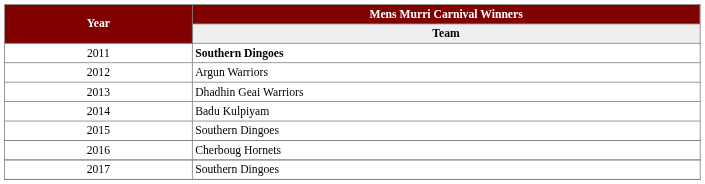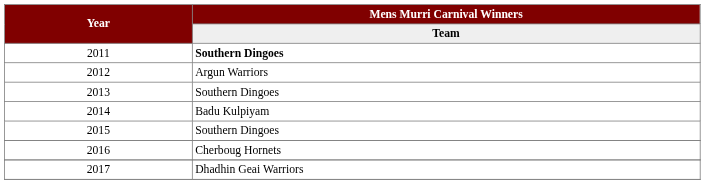 <table border=1 style="border-collapse:collapse; font-size:90%;" cellpadding=3 cellspacing=0 width=68%>
 <tr style="background:#800000; color:white">
 <th rowspan=2 width=10%>Year</th>
 <th rowspan="1">Mens Murri Carnival Winners</th>
 </tr>
 <tr bgcolor=#EFEFEF>
 <th rowspan=1 width=27%!>Team</th>
 </tr>
 <tr align="center" bgcolor=#FFFFFF>
 <td>2011</td>
 <td align=left><strong>Southern Dingoes</strong></td>
 </tr>
 <tr align="center" bgcolor=#FFFFFF>
 <td>2012</td>
 <td align=left>Argun Warriors</td>
 </tr>
 <tr align="center" bgcolor=#FFFFFF>
 <td>2013</td>
-<td align=left>Dhadhin Geai Warriors</td>
+<td align=left>Southern Dingoes</td>
 </tr>
 <tr align="center" bgcolor=#FFFFFF>
 <td>2014</td>
 <td align=left>Badu Kulpiyam</td>
 </tr>
 <tr align="center" bgcolor=#FFFFFF>
 <td>2015</td>
 <td align=left>Southern Dingoes</td>
 </tr>
 <tr align="center" bgcolor="#F5FAFF">
 </tr>
 <tr align="center" bgcolor=#FFFFFF>
 <td>2016</td>
 <td align=left>Cherboug Hornets</td>
 </tr>
 <tr align="center" bgcolor="#F5FAFF">
 </tr>
 <tr align="center" bgcolor=#FFFFFF>
 <td>2017</td>
-<td align=left>Southern Dingoes</td>
+<td align=left>Dhadhin Geai Warriors</td>
 </tr>
 <tr align="center" bgcolor="#F5FAFF">
 </tr>
 </table>
